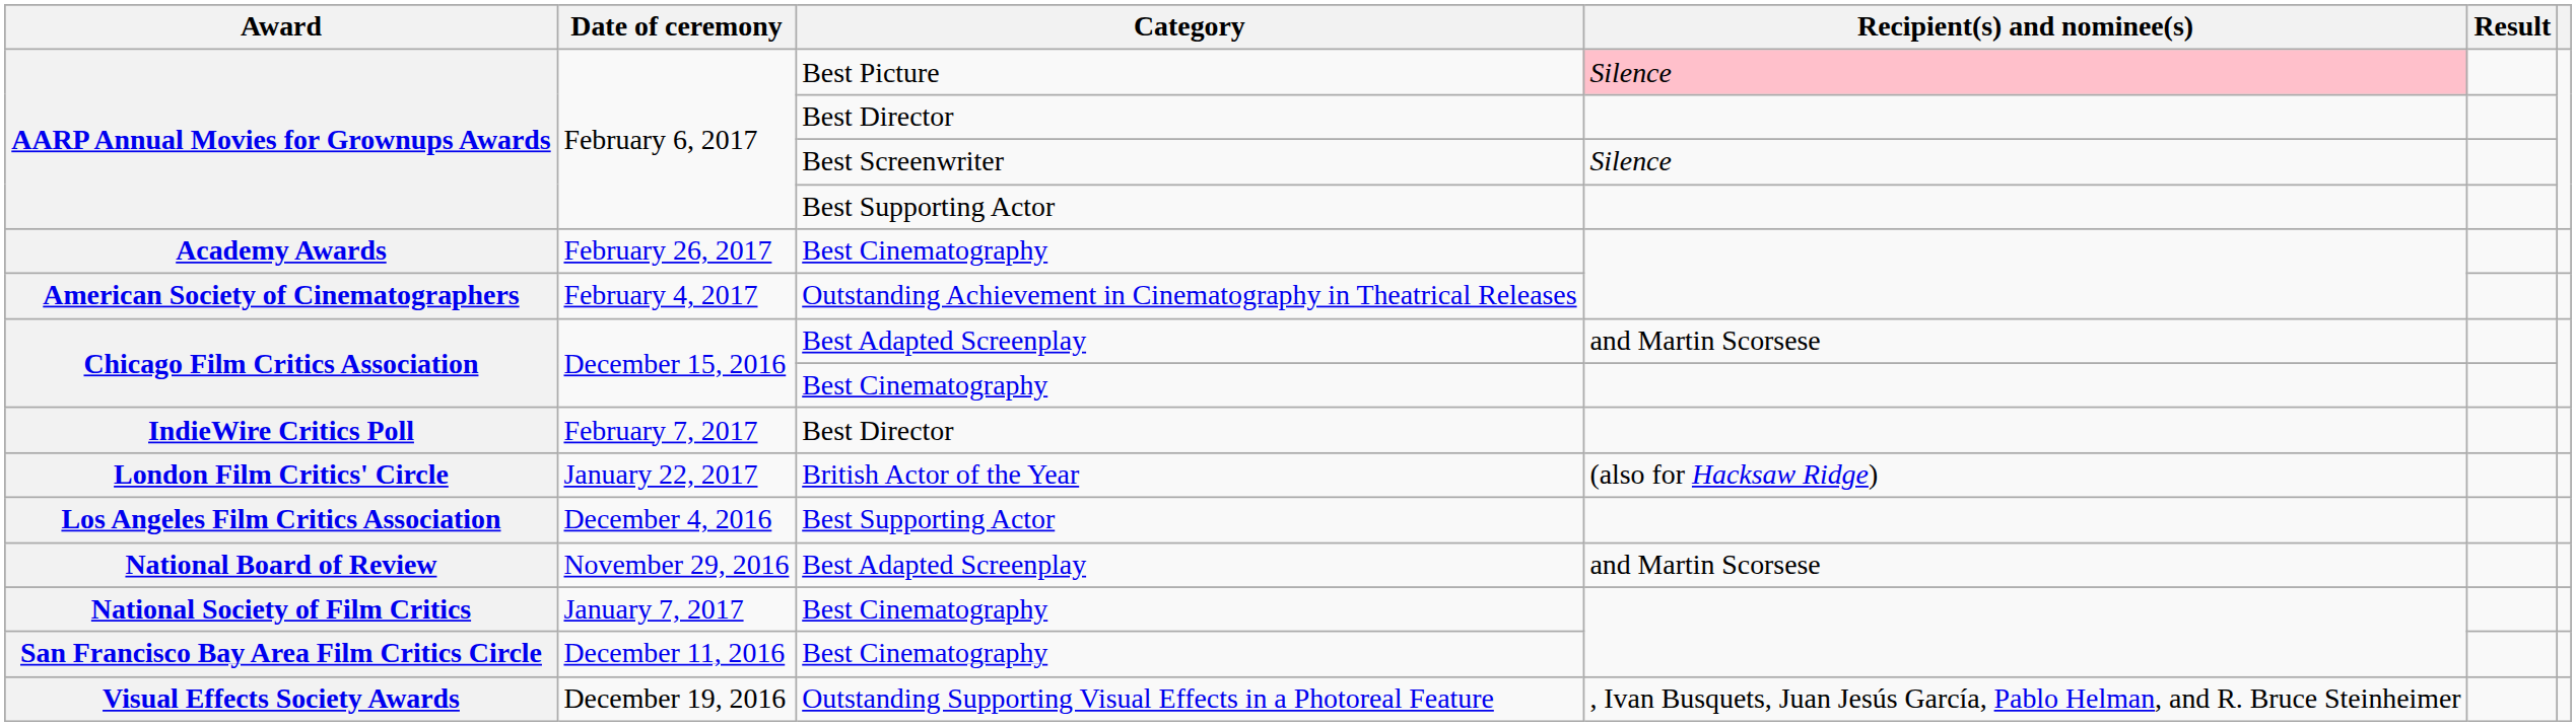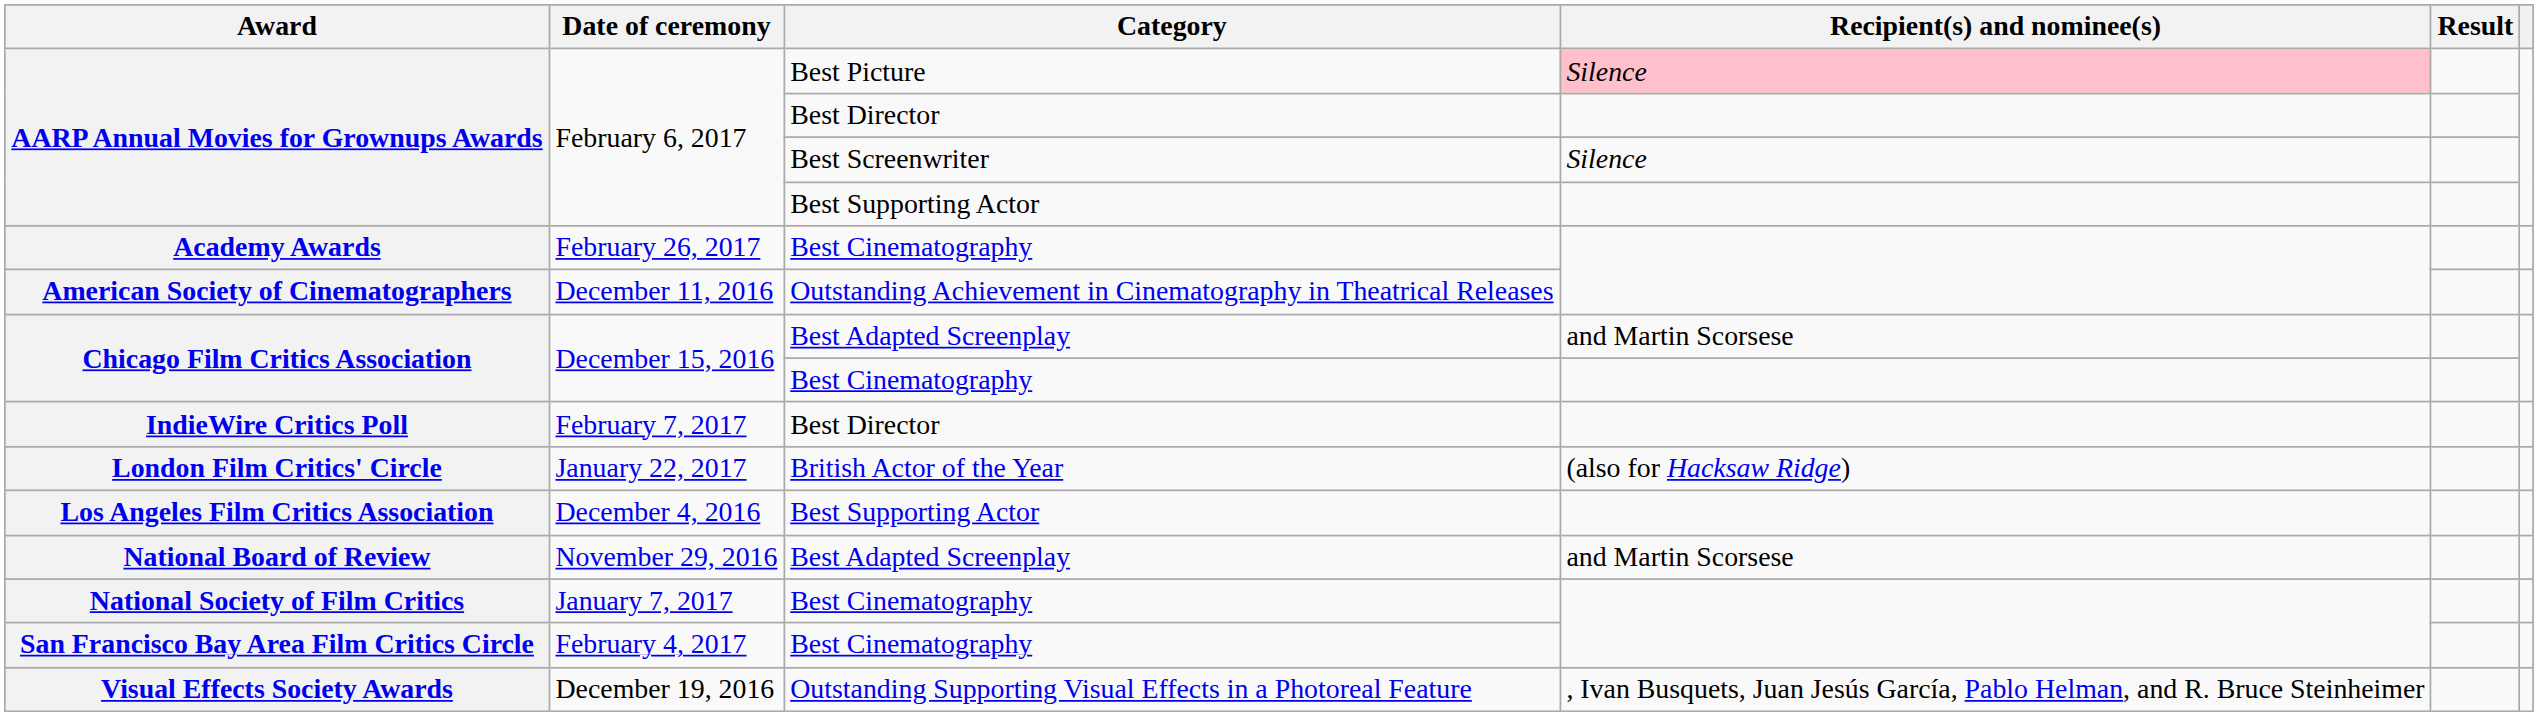 <table class="wikitable plainrowheaders sortable">
 <tr>
 <th scope="col">Award</th>
 <th scope="col">Date of ceremony</th>
 <th scope="col">Category</th>
 <th scope="col">Recipient(s) and nominee(s)</th>
 <th scope="col">Result</th>
 <th scope="col" class="unsortable"></th>
 </tr>
 <tr>
 <th scope="row" rowspan="4"><a href='#'>AARP Annual Movies for Grownups Awards</a></th>
 <td rowspan="4">February 6, 2017</td>
 <td>Best Picture</td>
 <td style="background: pink;"><em>Silence</em></td>
 <td></td>
 <td rowspan="4" style="text-align:center;"></td>
 </tr>
 <tr>
 <td>Best Director</td>
 <td></td>
 <td></td>
 </tr>
 <tr>
 <td>Best Screenwriter</td>
 <td><em>Silence</em></td>
 <td></td>
 </tr>
 <tr>
 <td>Best Supporting Actor</td>
 <td></td>
 <td></td>
 </tr>
 <tr>
 <th scope="row"><a href='#'>Academy Awards</a></th>
 <td><a href='#'>February 26, 2017</a></td>
 <td><a href='#'>Best Cinematography</a></td>
 <td rowspan="2"></td>
 <td></td>
 <td style="text-align:center;"><br></td>
 </tr>
 <tr>
 <th scope="row"><a href='#'>American Society of Cinematographers</a></th>
-<td><a href='#'>February 4, 2017</a></td>
+<td><a href='#'>December 11, 2016</a></td>
 <td><a href='#'>Outstanding Achievement in Cinematography in Theatrical Releases</a></td>
 <td></td>
 <td style="text-align:center;"></td>
 </tr>
 <tr>
 <th scope="row" rowspan="2"><a href='#'>Chicago Film Critics Association</a></th>
 <td rowspan="2"><a href='#'>December 15, 2016</a></td>
 <td><a href='#'>Best Adapted Screenplay</a></td>
 <td> and Martin Scorsese</td>
 <td></td>
 <td rowspan="2" style="text-align:center;"></td>
 </tr>
 <tr>
 <td><a href='#'>Best Cinematography</a></td>
 <td></td>
 <td></td>
 </tr>
 <tr>
 <th scope="row"><a href='#'>IndieWire Critics Poll</a></th>
 <td><a href='#'>February 7, 2017</a></td>
 <td>Best Director</td>
 <td></td>
 <td></td>
 <td style="text-align:center;"></td>
 </tr>
 <tr>
 <th scope="row"><a href='#'>London Film Critics' Circle</a></th>
 <td><a href='#'>January 22, 2017</a></td>
 <td><a href='#'>British Actor of the Year</a></td>
 <td> (also for <em><a href='#'>Hacksaw Ridge</a></em>)</td>
 <td></td>
 <td style="text-align:center;"></td>
 </tr>
 <tr>
 <th scope="row"><a href='#'>Los Angeles Film Critics Association</a></th>
 <td><a href='#'>December 4, 2016</a></td>
 <td><a href='#'>Best Supporting Actor</a></td>
 <td></td>
 <td></td>
 <td style="text-align:center;"></td>
 </tr>
 <tr>
 <th scope="row"><a href='#'>National Board of Review</a></th>
 <td><a href='#'>November 29, 2016</a></td>
 <td><a href='#'>Best Adapted Screenplay</a></td>
 <td> and Martin Scorsese</td>
 <td></td>
 <td style="text-align:center;"></td>
 </tr>
 <tr>
 <th scope="row"><a href='#'>National Society of Film Critics</a></th>
 <td><a href='#'>January 7, 2017</a></td>
 <td><a href='#'>Best Cinematography</a></td>
 <td rowspan="2"></td>
 <td></td>
 <td style="text-align:center;"></td>
 </tr>
 <tr>
 <th scope="row"><a href='#'>San Francisco Bay Area Film Critics Circle</a></th>
-<td><a href='#'>December 11, 2016</a></td>
+<td><a href='#'>February 4, 2017</a></td>
 <td><a href='#'>Best Cinematography</a></td>
 <td></td>
 <td style="text-align:center;"><br></td>
 </tr>
 <tr>
 <th scope="row"><a href='#'>Visual Effects Society Awards</a></th>
 <td>December 19, 2016</td>
 <td><a href='#'>Outstanding Supporting Visual Effects in a Photoreal Feature</a></td>
 <td>, Ivan Busquets, Juan Jesús García, <a href='#'>Pablo Helman</a>, and R. Bruce Steinheimer</td>
 <td></td>
 <td style="text-align:center;"></td>
 </tr>
 </table>
